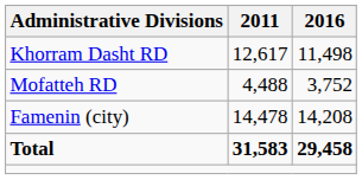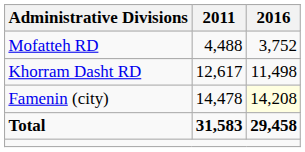 <table class="wikitable">
 <tr>
 <th>Administrative Divisions</th>
 <th>2011</th>
 <th>2016</th>
 </tr>
 <tr>
+<td><a href='#'>Mofatteh RD</a></td>
+<td style="text-align: right;">4,488</td>
+<td style="text-align: right;">3,752</td>
+</tr>
+<tr>
 <td><a href='#'>Khorram Dasht RD</a></td>
 <td style="text-align: right;">12,617</td>
 <td style="text-align: right;">11,498</td>
 </tr>
 <tr>
-<td><a href='#'>Mofatteh RD</a></td>
-<td style="text-align: right;">4,488</td>
-<td style="text-align: right;">3,752</td>
-</tr>
-<tr>
 <td><a href='#'>Famenin</a> (city)</td>
 <td style="text-align: right;">14,478</td>
-<td style="text-align: right;">14,208</td>
+<td style="background: lightyellow; text-align: right;">14,208</td>
 </tr>
 <tr>
 <td><strong>Total</strong></td>
 <td style="text-align: right;"><strong>31,583</strong></td>
 <td style="text-align: right;"><strong>29,458</strong></td>
 </tr>
 <tr>
 <td colspan=3></td>
 </tr>
 </table>
